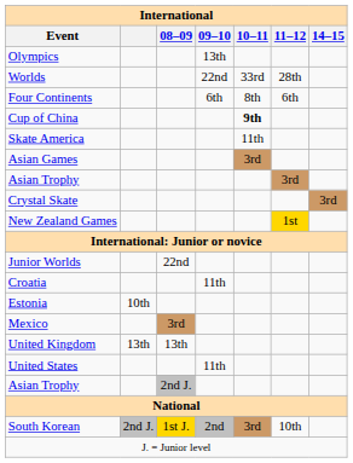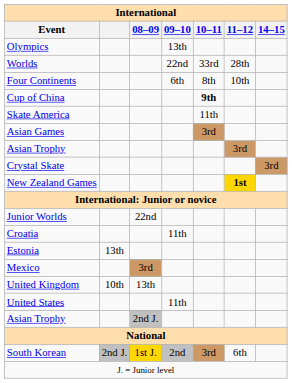 <table class="wikitable" style="text-align:center">
 <tr>
 <th style="background-color: #ffdead; " colspan=9 align=center>International</th>
 </tr>
 <tr>
 <th>Event</th>
 <th></th>
 <th><a href='#'>08–09</a></th>
 <th><a href='#'>09–10</a></th>
 <th><a href='#'>10–11</a></th>
 <th><a href='#'>11–12</a></th>
 <th><a href='#'>14–15</a></th>
 </tr>
 <tr>
 <td align=left><a href='#'>Olympics</a></td>
 <td></td>
 <td></td>
 <td>13th</td>
 <td></td>
 <td></td>
 <td></td>
 </tr>
 <tr>
 <td align=left><a href='#'>Worlds</a></td>
 <td></td>
 <td></td>
 <td>22nd</td>
 <td>33rd</td>
 <td>28th</td>
 <td></td>
 </tr>
 <tr>
 <td align=left><a href='#'>Four Continents</a></td>
 <td></td>
 <td></td>
 <td>6th</td>
 <td>8th</td>
-<td>6th</td>
+<td>10th</td>
 <td></td>
 </tr>
 <tr>
 <td align=left> <a href='#'>Cup of China</a></td>
 <td></td>
 <td></td>
 <td></td>
 <td><strong>9th</strong></td>
 <td></td>
 <td></td>
 </tr>
 <tr>
 <td align=left> <a href='#'>Skate America</a></td>
 <td></td>
 <td></td>
 <td></td>
 <td>11th</td>
 <td></td>
 <td></td>
 </tr>
 <tr>
 <td align=left><a href='#'>Asian Games</a></td>
 <td></td>
 <td></td>
 <td></td>
 <td bgcolor=cc9966>3rd</td>
 <td></td>
 <td></td>
 </tr>
 <tr>
 <td align=left><a href='#'>Asian Trophy</a></td>
 <td></td>
 <td></td>
 <td></td>
 <td></td>
 <td bgcolor=cc9966>3rd</td>
 <td></td>
 </tr>
 <tr>
 <td align=left><a href='#'>Crystal Skate</a></td>
 <td></td>
 <td></td>
 <td></td>
 <td></td>
 <td></td>
 <td bgcolor=cc9966>3rd</td>
 </tr>
 <tr>
 <td align=left><a href='#'>New Zealand Games</a></td>
 <td></td>
 <td></td>
 <td></td>
 <td></td>
-<td bgcolor=gold>1st</td>
+<td bgcolor=gold><strong>1st</strong></td>
 <td></td>
 </tr>
 <tr>
 <th style="background-color: #ffdead; " colspan=9 align=center>International: Junior or novice</th>
 </tr>
 <tr>
 <td align=left><a href='#'>Junior Worlds</a></td>
 <td></td>
 <td>22nd</td>
 <td></td>
 <td></td>
 <td></td>
 <td></td>
 </tr>
 <tr>
 <td align=left> <a href='#'>Croatia</a></td>
 <td></td>
 <td></td>
 <td>11th</td>
 <td></td>
 <td></td>
 <td></td>
 </tr>
 <tr>
 <td align=left> <a href='#'>Estonia</a></td>
-<td>10th</td>
+<td>13th</td>
 <td></td>
 <td></td>
 <td></td>
 <td></td>
 <td></td>
 </tr>
 <tr>
 <td align=left> <a href='#'>Mexico</a></td>
 <td></td>
 <td bgcolor=cc9966>3rd</td>
 <td></td>
 <td></td>
 <td></td>
 <td></td>
 </tr>
 <tr>
 <td align=left> <a href='#'>United Kingdom</a></td>
-<td>13th</td>
+<td>10th</td>
 <td>13th</td>
 <td></td>
 <td></td>
 <td></td>
 <td></td>
 </tr>
 <tr>
 <td align=left> <a href='#'>United States</a></td>
 <td></td>
 <td></td>
 <td>11th</td>
 <td></td>
 <td></td>
 <td></td>
 </tr>
 <tr>
 <td align=left><a href='#'>Asian Trophy</a></td>
 <td></td>
 <td bgcolor=silver>2nd J.</td>
 <td></td>
 <td></td>
 <td></td>
 <td></td>
 </tr>
 <tr>
 <th style="background-color: #ffdead; " colspan=9 align=center>National</th>
 </tr>
 <tr>
 <td align=left><a href='#'>South Korean</a></td>
 <td bgcolor=silver>2nd J.</td>
 <td bgcolor=gold>1st J.</td>
 <td bgcolor=silver>2nd</td>
 <td bgcolor=cc9966>3rd</td>
-<td>10th</td>
+<td>6th</td>
 <td></td>
 </tr>
 <tr>
 <td colspan=7 align=center><small> J. = Junior level </small></td>
 </tr>
 </table>
